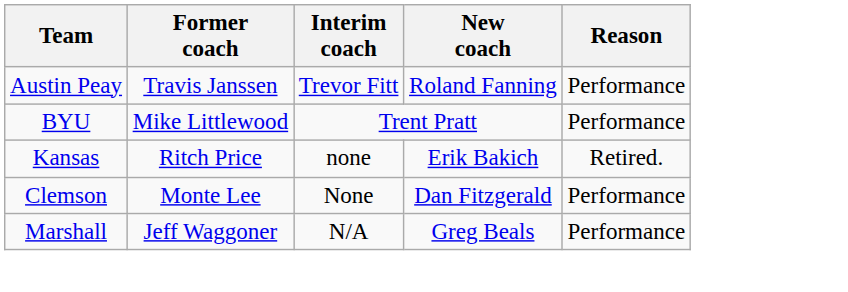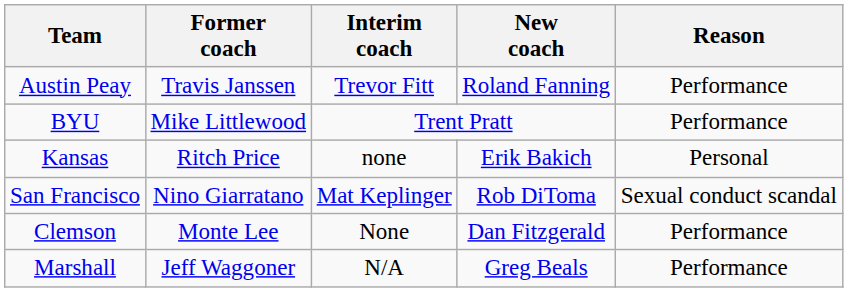 <table class="wikitable sortable" style="text-align:center;">
 <tr>
 <th>Team</th>
 <th>Former<br>coach</th>
 <th>Interim<br>coach</th>
 <th>New<br>coach</th>
 <th>Reason</th>
 </tr>
 <tr>
 <td><a href='#'>Austin Peay</a></td>
 <td><a href='#'>Travis Janssen</a></td>
 <td><a href='#'>Trevor Fitt</a></td>
 <td><a href='#'>Roland Fanning</a></td>
 <td>Performance</td>
 </tr>
 <tr>
 <td><a href='#'>BYU</a></td>
 <td><a href='#'>Mike Littlewood</a></td>
 <td colspan="2" style="text-align:center;"><a href='#'>Trent Pratt</a></td>
 <td>Performance</td>
 </tr>
 <tr>
 <td><a href='#'>Kansas</a></td>
 <td><a href='#'>Ritch Price</a></td>
 <td>none</td>
 <td><a href='#'>Erik Bakich</a></td>
-<td>Retired.</td>
+<td>Personal</td>
+</tr>
+<tr>
+<td><a href='#'>San Francisco</a></td>
+<td><a href='#'>Nino Giarratano</a></td>
+<td><a href='#'>Mat Keplinger</a></td>
+<td><a href='#'>Rob DiToma</a></td>
+<td>Sexual conduct scandal</td>
 </tr>
 <tr>
 <td><a href='#'>Clemson</a></td>
 <td><a href='#'>Monte Lee</a></td>
 <td>None</td>
 <td><a href='#'>Dan Fitzgerald</a></td>
 <td>Performance</td>
 </tr>
 <tr>
 <td><a href='#'>Marshall</a></td>
 <td><a href='#'>Jeff Waggoner</a></td>
 <td>N/A</td>
 <td><a href='#'>Greg Beals</a></td>
 <td>Performance</td>
 </tr>
 </table>
